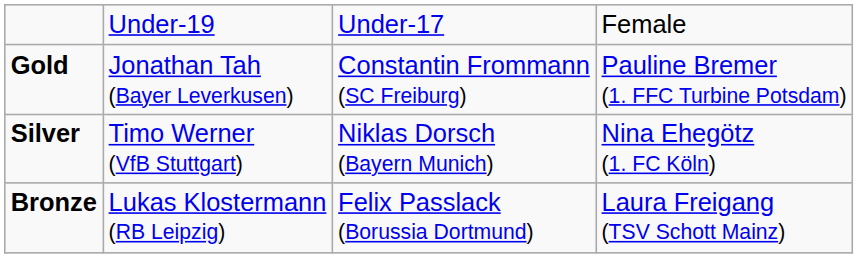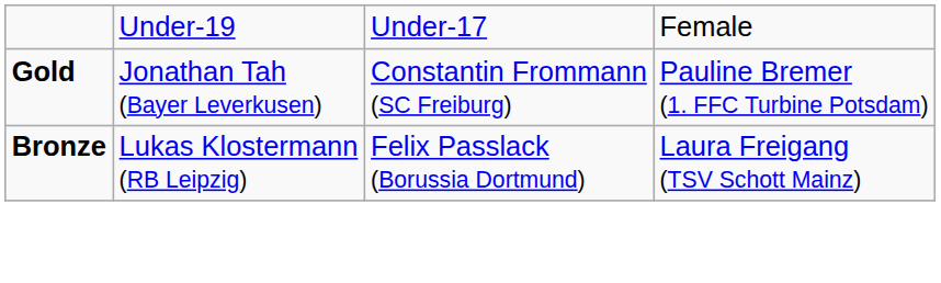 <table class="wikitable">
 <tr>
 <td></td>
 <td><a href='#'>Under-19</a></td>
 <td><a href='#'>Under-17</a></td>
 <td>Female</td>
 </tr>
 <tr>
 <td valign="top"><strong>Gold</strong></td>
 <td><a href='#'>Jonathan Tah</a> <br><small>(<a href='#'>Bayer Leverkusen</a>)</small></td>
 <td><a href='#'>Constantin Frommann</a> <br><small>(<a href='#'>SC Freiburg</a>)</small></td>
 <td><a href='#'>Pauline Bremer</a> <br><small>(<a href='#'>1. FFC Turbine Potsdam</a>)</small></td>
 </tr>
 <tr>
-<td valign="top"><strong>Silver</strong></td>
-<td><a href='#'>Timo Werner</a> <br><small>(<a href='#'>VfB Stuttgart</a>)</small></td>
-<td><a href='#'>Niklas Dorsch</a> <br><small>(<a href='#'>Bayern Munich</a>)</small></td>
-<td><a href='#'>Nina Ehegötz</a> <br><small>(<a href='#'>1. FC Köln</a>)</small></td>
-</tr>
-<tr>
 <td valign="top"><strong>Bronze</strong></td>
 <td><a href='#'>Lukas Klostermann</a> <br><small>(<a href='#'>RB Leipzig</a>)</small></td>
 <td><a href='#'>Felix Passlack</a> <br><small>(<a href='#'>Borussia Dortmund</a>)</small></td>
 <td><a href='#'>Laura Freigang</a> <br><small>(<a href='#'>TSV Schott Mainz</a>)</small></td>
 </tr>
 </table>
